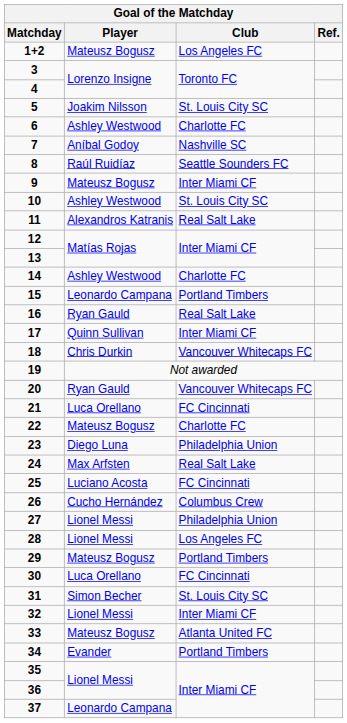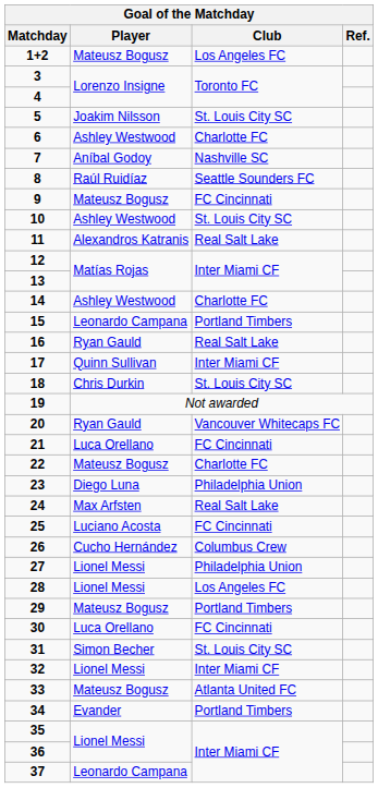 <table class="wikitable collapsible collapsed">
 <tr>
 <th colspan="4">Goal of the Matchday</th>
 </tr>
 <tr>
 <th>Matchday</th>
 <th>Player</th>
 <th>Club</th>
 <th>Ref.</th>
 </tr>
 <tr>
 <td style="text-align: center;"><strong>1+2</strong></td>
 <td> <a href='#'>Mateusz Bogusz</a></td>
 <td><a href='#'>Los Angeles FC</a></td>
 <td></td>
 </tr>
 <tr>
 <td style="text-align: center;"><strong>3</strong></td>
 <td rowspan=2> <a href='#'>Lorenzo Insigne</a></td>
 <td rowspan=2><a href='#'>Toronto FC</a></td>
 <td></td>
 </tr>
 <tr>
 <td style="text-align: center;"><strong>4</strong></td>
 <td></td>
 </tr>
 <tr>
 <td style="text-align: center;"><strong>5</strong></td>
 <td> <a href='#'>Joakim Nilsson</a></td>
 <td><a href='#'>St. Louis City SC</a></td>
 <td></td>
 </tr>
 <tr>
 <td style="text-align: center;"><strong>6</strong></td>
 <td> <a href='#'>Ashley Westwood</a></td>
 <td><a href='#'>Charlotte FC</a></td>
 <td></td>
 </tr>
 <tr>
 <td style="text-align: center;"><strong>7</strong></td>
 <td> <a href='#'>Aníbal Godoy</a></td>
 <td><a href='#'>Nashville SC</a></td>
 <td></td>
 </tr>
 <tr>
 <td style="text-align: center;"><strong>8</strong></td>
 <td> <a href='#'>Raúl Ruidíaz</a></td>
 <td><a href='#'>Seattle Sounders FC</a></td>
 <td></td>
 </tr>
 <tr>
 <td style="text-align: center;"><strong>9</strong></td>
 <td> <a href='#'>Mateusz Bogusz</a></td>
-<td><a href='#'>Inter Miami CF</a></td>
+<td><a href='#'>FC Cincinnati</a></td>
 <td></td>
 </tr>
 <tr>
 <td style="text-align: center;"><strong>10</strong></td>
 <td> <a href='#'>Ashley Westwood</a></td>
 <td><a href='#'>St. Louis City SC</a></td>
 <td></td>
 </tr>
 <tr>
 <td style="text-align: center;"><strong>11</strong></td>
 <td> <a href='#'>Alexandros Katranis</a></td>
 <td><a href='#'>Real Salt Lake</a></td>
 <td></td>
 </tr>
 <tr>
 <td style="text-align: center;"><strong>12</strong></td>
 <td rowspan=2> <a href='#'>Matías Rojas</a></td>
 <td rowspan=2><a href='#'>Inter Miami CF</a></td>
 <td></td>
 </tr>
 <tr>
 <td style="text-align: center;"><strong>13</strong></td>
 <td></td>
 </tr>
 <tr>
 <td style="text-align: center;"><strong>14</strong></td>
 <td> <a href='#'>Ashley Westwood</a></td>
 <td><a href='#'>Charlotte FC</a></td>
 <td></td>
 </tr>
 <tr>
 <td style="text-align: center;"><strong>15</strong></td>
 <td> <a href='#'>Leonardo Campana</a></td>
 <td><a href='#'>Portland Timbers</a></td>
 <td></td>
 </tr>
 <tr>
 <td style="text-align: center;"><strong>16</strong></td>
 <td> <a href='#'>Ryan Gauld</a></td>
 <td><a href='#'>Real Salt Lake</a></td>
 <td></td>
 </tr>
 <tr>
 <td style="text-align: center;"><strong>17</strong></td>
 <td> <a href='#'>Quinn Sullivan</a></td>
 <td><a href='#'>Inter Miami CF</a></td>
 <td></td>
 </tr>
 <tr>
 <td style="text-align: center;"><strong>18</strong></td>
 <td> <a href='#'>Chris Durkin</a></td>
-<td><a href='#'>Vancouver Whitecaps FC</a></td>
+<td><a href='#'>St. Louis City SC</a></td>
 <td></td>
 </tr>
 <tr>
 <td style="text-align: center;"><strong>19</strong></td>
 <td colspan="3" align=center><em>Not awarded</em></td>
 </tr>
 <tr>
 <td style="text-align: center;"><strong>20</strong></td>
 <td> <a href='#'>Ryan Gauld</a></td>
 <td><a href='#'>Vancouver Whitecaps FC</a></td>
 <td></td>
 </tr>
 <tr>
 <td style="text-align: center;"><strong>21</strong></td>
 <td> <a href='#'>Luca Orellano</a></td>
 <td><a href='#'>FC Cincinnati</a></td>
 <td></td>
 </tr>
 <tr>
 <td style="text-align: center;"><strong>22</strong></td>
 <td> <a href='#'>Mateusz Bogusz</a></td>
 <td><a href='#'>Charlotte FC</a></td>
 <td></td>
 </tr>
 <tr>
 <td style="text-align: center;"><strong>23</strong></td>
 <td> <a href='#'>Diego Luna</a></td>
 <td><a href='#'>Philadelphia Union</a></td>
 <td></td>
 </tr>
 <tr>
 <td style="text-align: center;"><strong>24</strong></td>
 <td> <a href='#'>Max Arfsten</a></td>
 <td><a href='#'>Real Salt Lake</a></td>
 <td></td>
 </tr>
 <tr>
 <td style="text-align: center;"><strong>25</strong></td>
 <td> <a href='#'>Luciano Acosta</a></td>
 <td><a href='#'>FC Cincinnati</a></td>
 <td></td>
 </tr>
 <tr>
 <td style="text-align: center;"><strong>26</strong></td>
 <td> <a href='#'>Cucho Hernández</a></td>
 <td><a href='#'>Columbus Crew</a></td>
 <td></td>
 </tr>
 <tr>
 <td style="text-align: center;"><strong>27</strong></td>
 <td> <a href='#'>Lionel Messi</a></td>
 <td><a href='#'>Philadelphia Union</a></td>
 <td></td>
 </tr>
 <tr>
 <td style="text-align: center;"><strong>28</strong></td>
 <td> <a href='#'>Lionel Messi</a></td>
 <td><a href='#'>Los Angeles FC</a></td>
 <td></td>
 </tr>
 <tr>
 <td style="text-align: center;"><strong>29</strong></td>
 <td> <a href='#'>Mateusz Bogusz</a></td>
 <td><a href='#'>Portland Timbers</a></td>
 <td></td>
 </tr>
 <tr>
 <td style="text-align: center;"><strong>30</strong></td>
 <td> <a href='#'>Luca Orellano</a></td>
 <td><a href='#'>FC Cincinnati</a></td>
 <td></td>
 </tr>
 <tr>
 <td style="text-align: center;"><strong>31</strong></td>
 <td> <a href='#'>Simon Becher</a></td>
 <td><a href='#'>St. Louis City SC</a></td>
 <td></td>
 </tr>
 <tr>
 <td style="text-align: center;"><strong>32</strong></td>
 <td> <a href='#'>Lionel Messi</a></td>
 <td><a href='#'>Inter Miami CF</a></td>
 <td></td>
 </tr>
 <tr>
 <td style="text-align: center;"><strong>33</strong></td>
 <td> <a href='#'>Mateusz Bogusz</a></td>
 <td><a href='#'>Atlanta United FC</a></td>
 <td></td>
 </tr>
 <tr>
 <td style="text-align: center;"><strong>34</strong></td>
 <td> <a href='#'>Evander</a></td>
 <td><a href='#'>Portland Timbers</a></td>
 <td></td>
 </tr>
 <tr>
 <td style="text-align: center;"><strong>35</strong></td>
 <td rowspan=2> <a href='#'>Lionel Messi</a></td>
 <td rowspan=3><a href='#'>Inter Miami CF</a></td>
 <td></td>
 </tr>
 <tr>
 <td style="text-align: center;"><strong>36</strong></td>
 <td></td>
 </tr>
 <tr>
 <td style="text-align: center;"><strong>37</strong></td>
 <td> <a href='#'>Leonardo Campana</a></td>
 <td></td>
 </tr>
 </table>
